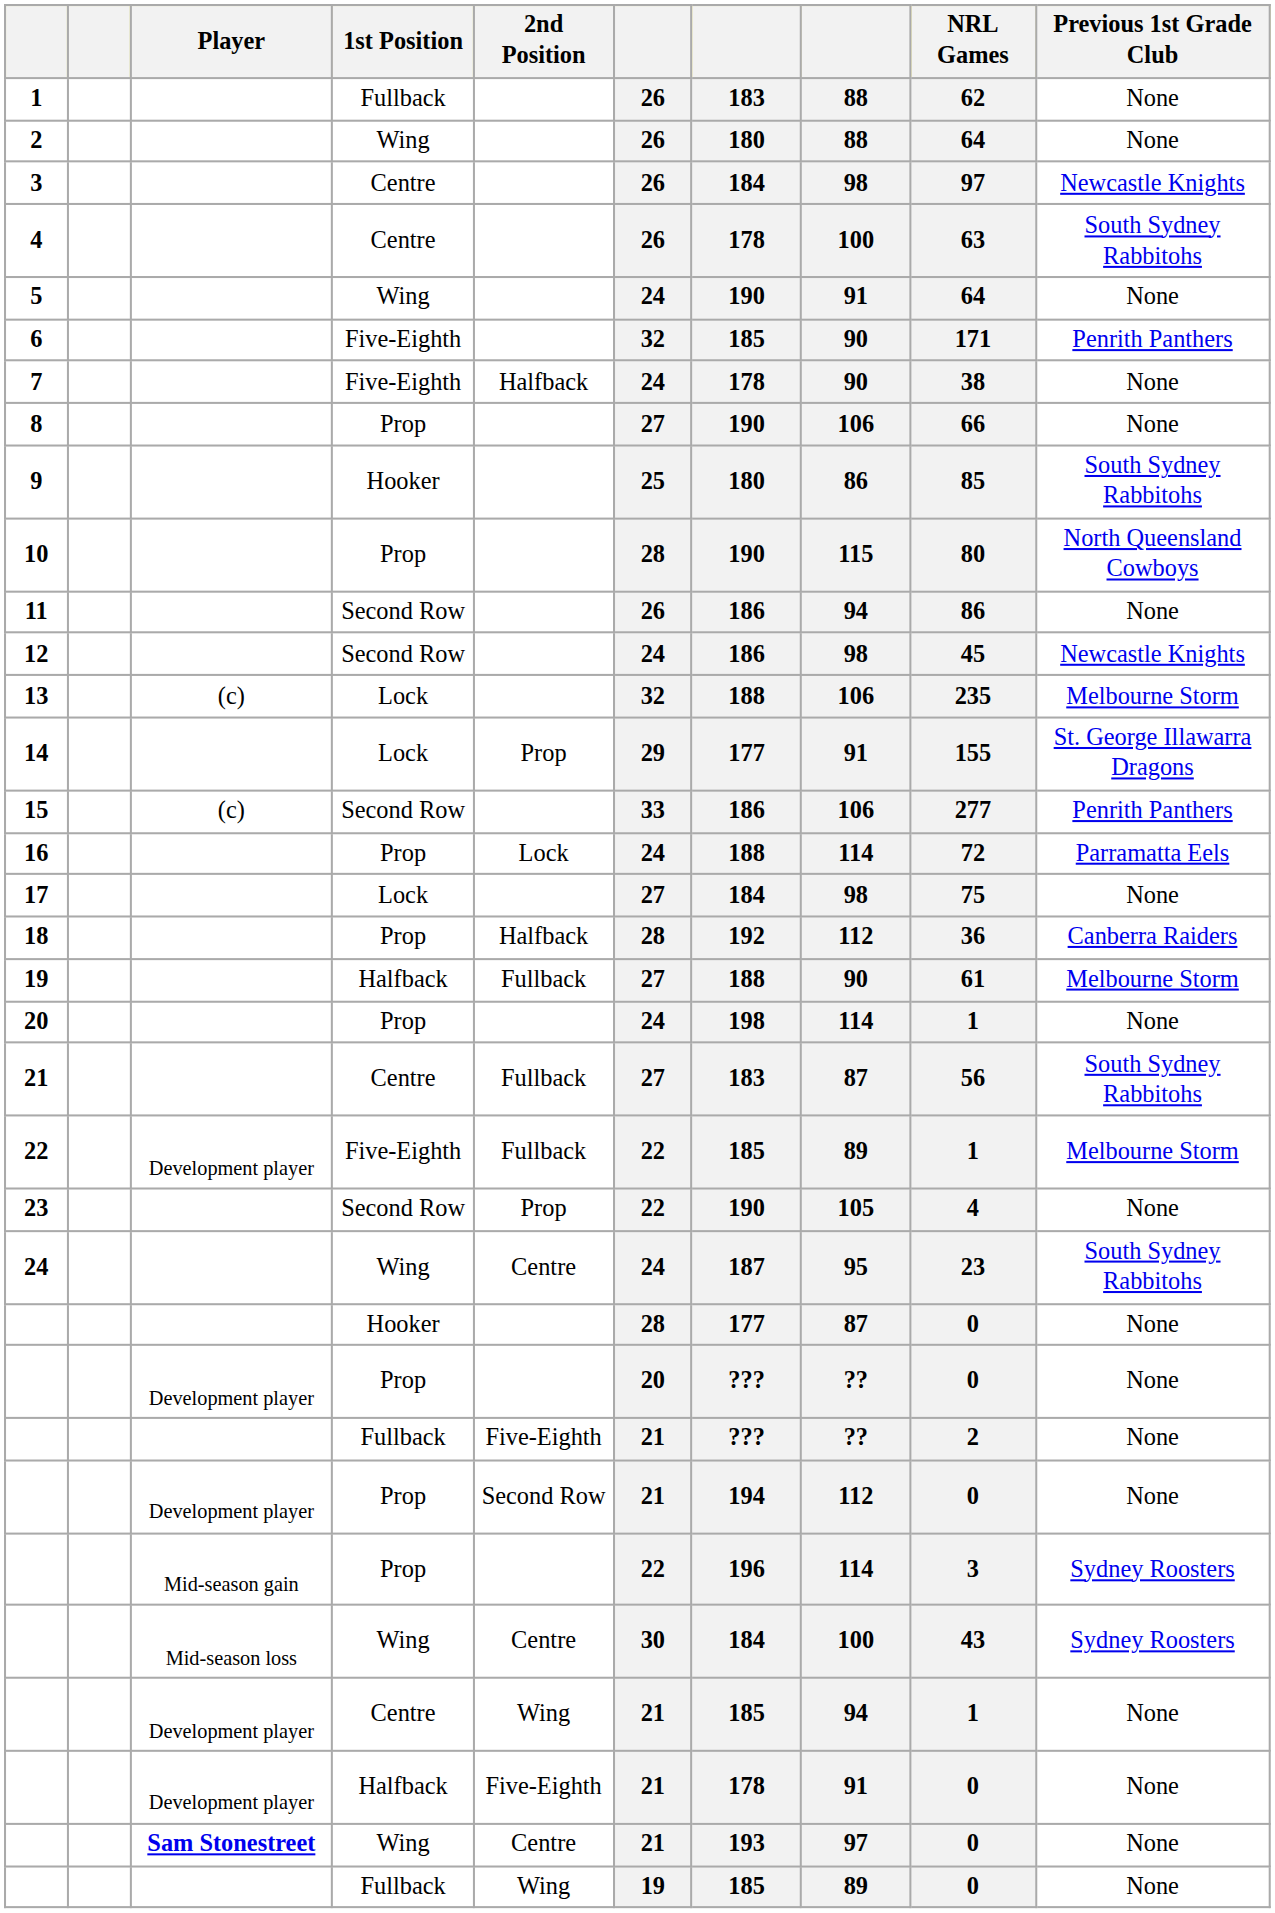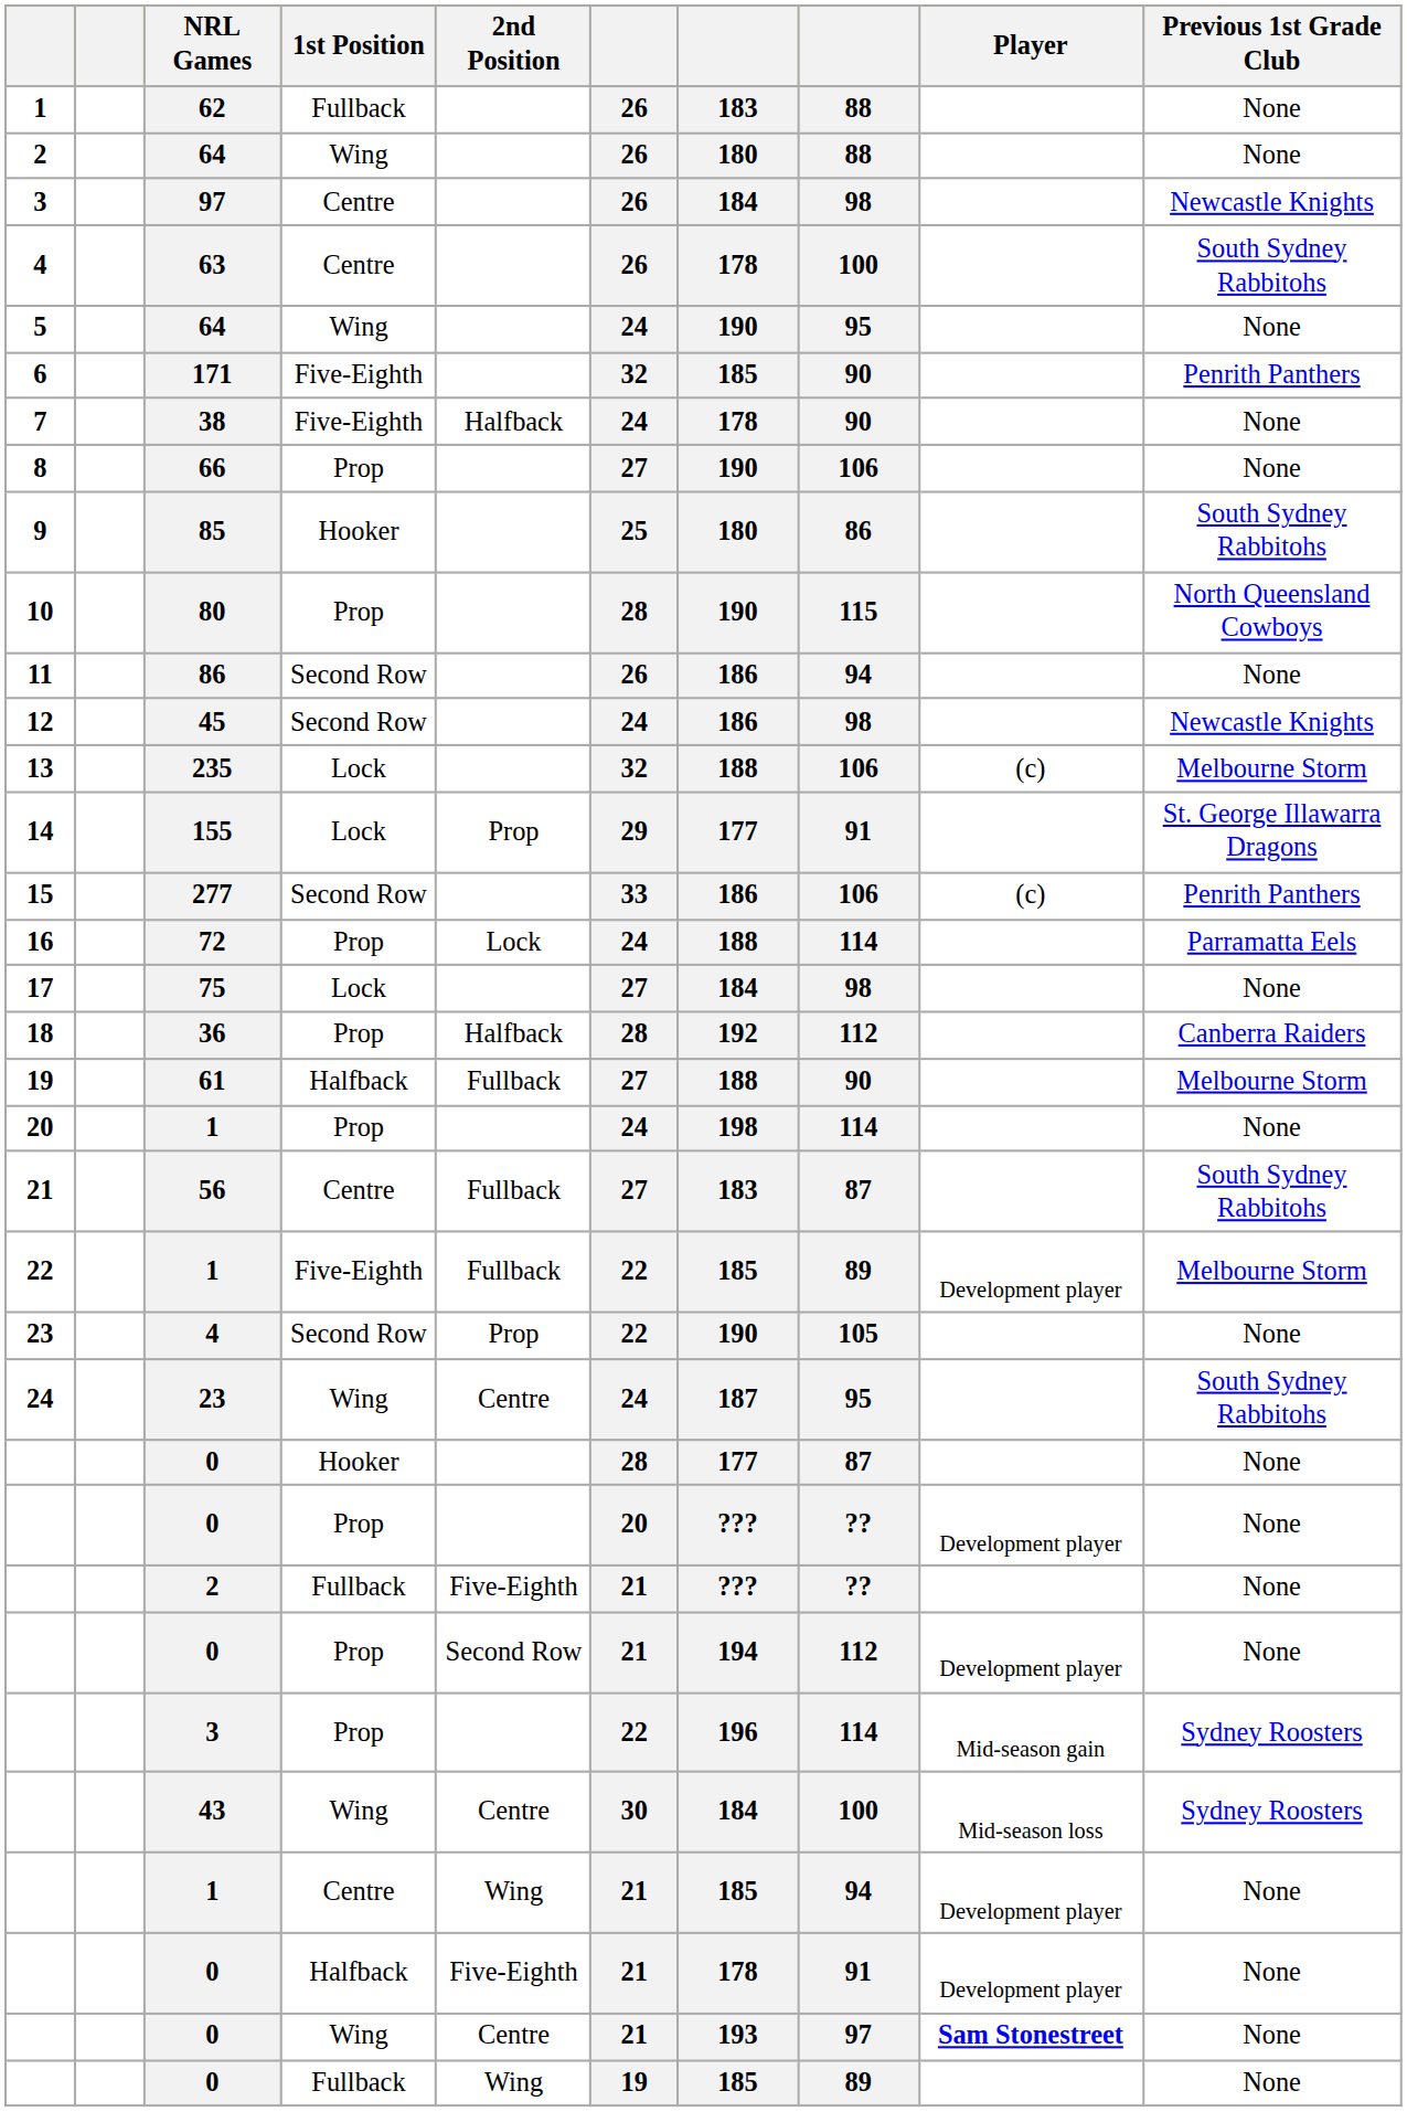 <table class="wikitable sortable"  style="width:100%; font-size:75%;">
 <tr style="background:#fff000;">
 <th width=4%></th>
 <th width=4%></th>
-<th width=13%>Player</th>
+<th width=8%>NRL Games</th>
 <th width=9%>1st Position</th>
 <th width=9%>2nd Position</th>
 <th width=5%></th>
 <th width=7%></th>
 <th width=7%></th>
-<th width=8%>NRL Games</th>
+<th width=13%>Player</th>
 <th width=15%>Previous 1st Grade Club</th>
 </tr>
 <tr style="background:#fff;">
 <td align=center><strong>1</strong></td>
 <td align=center></td>
-<td align=center><strong> </strong></td>
+<th width=8%>62</th>
 <td align=center>Fullback</td>
 <td align=center></td>
 <th width=5%>26</th>
 <th width=7%>183</th>
 <th width=7%>88</th>
-<th width=8%>62</th>
+<td align=center><strong> </strong></td>
 <td align=center>None</td>
 </tr>
 <tr style="background:#fff;">
 <td align=center><strong>2</strong></td>
 <td align=center></td>
-<td align=center><strong> </strong></td>
+<th width=8%>64</th>
 <td align=center>Wing</td>
 <td align=center></td>
 <th width=5%>26</th>
 <th width=7%>180</th>
 <th width=7%>88</th>
-<th width=8%>64</th>
+<td align=center><strong> </strong></td>
 <td align=center>None</td>
 </tr>
 <tr style="background:#fff;">
 <td align=center><strong>3</strong></td>
 <td align=center></td>
-<td align=center><strong> </strong></td>
+<th width=8%>97</th>
 <td align=center>Centre</td>
 <td align=center></td>
 <th width=5%>26</th>
 <th width=7%>184</th>
 <th width=7%>98</th>
-<th width=8%>97</th>
+<td align=center><strong> </strong></td>
 <td align=center><a href='#'>Newcastle Knights</a></td>
 </tr>
 <tr style="background:#fff;">
 <td align=center><strong>4</strong></td>
 <td align=center></td>
-<td align=center><strong> </strong></td>
+<th width=8%>63</th>
 <td align=center>Centre</td>
 <td align=center></td>
 <th width=5%>26</th>
 <th width=7%>178</th>
 <th width=7%>100</th>
-<th width=8%>63</th>
+<td align=center><strong> </strong></td>
 <td align=center><a href='#'>South Sydney Rabbitohs</a></td>
 </tr>
 <tr style="background:#fff;">
 <td align=center><strong>5</strong></td>
 <td align=center></td>
-<td align=center><strong> </strong></td>
+<th width=8%>64</th>
 <td align=center>Wing</td>
 <td align=center></td>
 <th width=5%>24</th>
 <th width=7%>190</th>
-<th width=7%>91</th>
-<th width=8%>64</th>
+<th width=7%>95</th>
+<td align=center><strong> </strong></td>
 <td align=center>None</td>
 </tr>
 <tr style="background:#fff;">
 <td align=center><strong>6</strong></td>
 <td align=center></td>
-<td align=center><strong> </strong></td>
+<th width=8%>171</th>
 <td align=center>Five-Eighth</td>
 <td align=center></td>
 <th width=5%>32</th>
 <th width=7%>185</th>
 <th width=7%>90</th>
-<th width=8%>171</th>
+<td align=center><strong> </strong></td>
 <td align=center><a href='#'>Penrith Panthers</a></td>
 </tr>
 <tr style="background:#fff;">
 <td align=center><strong>7</strong></td>
 <td align=center></td>
-<td align=center><strong> </strong></td>
+<th width=8%>38</th>
 <td align=center>Five-Eighth</td>
 <td align=center>Halfback</td>
 <th width=5%>24</th>
 <th width=7%>178</th>
 <th width=7%>90</th>
-<th width=8%>38</th>
+<td align=center><strong> </strong></td>
 <td align=center>None</td>
 </tr>
 <tr style="background:#fff;">
 <td align=center><strong>8</strong></td>
 <td align=center></td>
-<td align=center><strong> </strong></td>
+<th width=8%>66</th>
 <td align=center>Prop</td>
 <td align=center></td>
 <th width=5%>27</th>
 <th width=7%>190</th>
 <th width=7%>106</th>
-<th width=8%>66</th>
+<td align=center><strong> </strong></td>
 <td align=center>None</td>
 </tr>
 <tr style="background:#fff;">
 <td align=center><strong>9</strong></td>
 <td align=center></td>
-<td align=center><strong> </strong></td>
+<th width=8%>85</th>
 <td align=center>Hooker</td>
 <td align=center></td>
 <th width=5%>25</th>
 <th width=7%>180</th>
 <th width=7%>86</th>
-<th width=8%>85</th>
+<td align=center><strong> </strong></td>
 <td align=center><a href='#'>South Sydney Rabbitohs</a></td>
 </tr>
 <tr style="background:#fff;">
 <td align=center><strong>10</strong></td>
 <td align=center></td>
-<td align=center><strong> </strong></td>
+<th width=8%>80</th>
 <td align=center>Prop</td>
 <td align=center></td>
 <th width=5%>28</th>
 <th width=7%>190</th>
 <th width=7%>115</th>
-<th width=8%>80</th>
+<td align=center><strong> </strong></td>
 <td align=center><a href='#'>North Queensland Cowboys</a></td>
 </tr>
 <tr style="background:#fff;">
 <td align=center><strong>11</strong></td>
 <td align=center></td>
-<td align=center><strong> </strong></td>
+<th width=8%>86</th>
 <td align=center>Second Row</td>
 <td align=center></td>
 <th width=5%>26</th>
 <th width=7%>186</th>
 <th width=7%>94</th>
-<th width=8%>86</th>
+<td align=center><strong> </strong></td>
 <td align=center>None</td>
 </tr>
 <tr style="background:#fff;">
 <td align=center><strong>12</strong></td>
 <td align=center></td>
-<td align=center><strong> </strong></td>
+<th width=8%>45</th>
 <td align=center>Second Row</td>
 <td align=center></td>
 <th width=5%>24</th>
 <th width=7%>186</th>
 <th width=7%>98</th>
-<th width=8%>45</th>
+<td align=center><strong> </strong></td>
 <td align=center><a href='#'>Newcastle Knights</a></td>
 </tr>
 <tr style="background:#fff;">
 <td align=center><strong>13</strong></td>
 <td align=center></td>
-<td align=center><strong> </strong> (c)</td>
+<th width=8%>235</th>
 <td align=center>Lock</td>
 <td align=center></td>
 <th width=5%>32</th>
 <th width=7%>188</th>
 <th width=7%>106</th>
-<th width=8%>235</th>
+<td align=center><strong> </strong> (c)</td>
 <td align=center><a href='#'>Melbourne Storm</a></td>
 </tr>
 <tr style="background:#fff;">
 <td align=center><strong>14</strong></td>
 <td align=center></td>
-<td align=center><strong> </strong></td>
+<th width=8%>155</th>
 <td align=center>Lock</td>
 <td align=center>Prop</td>
 <th width=5%>29</th>
 <th width=7%>177</th>
 <th width=7%>91</th>
-<th width=8%>155</th>
+<td align=center><strong> </strong></td>
 <td align=center><a href='#'>St. George Illawarra Dragons</a></td>
 </tr>
 <tr style="background:#fff;">
 <td align=center><strong>15</strong></td>
 <td align=center></td>
-<td align=center><strong> </strong> (c)</td>
+<th width=8%>277</th>
 <td align=center>Second Row</td>
 <td align=center></td>
 <th width=5%>33</th>
 <th width=7%>186</th>
 <th width=7%>106</th>
-<th width=8%>277</th>
+<td align=center><strong> </strong> (c)</td>
 <td align=center><a href='#'>Penrith Panthers</a></td>
 </tr>
 <tr style="background:#fff;">
 <td align=center><strong>16</strong></td>
 <td align=center></td>
-<td align=center><strong> </strong></td>
+<th width=8%>72</th>
 <td align=center>Prop</td>
 <td align=center>Lock</td>
 <th width=5%>24</th>
 <th width=7%>188</th>
 <th width=7%>114</th>
-<th width=8%>72</th>
+<td align=center><strong> </strong></td>
 <td align=center><a href='#'>Parramatta Eels</a></td>
 </tr>
 <tr style="background:#fff;">
 <td align=center><strong>17</strong></td>
 <td align=center></td>
-<td align=center><strong> </strong></td>
+<th width=8%>75</th>
 <td align=center>Lock</td>
 <td align=center></td>
 <th width=5%>27</th>
 <th width=7%>184</th>
 <th width=7%>98</th>
-<th width=8%>75</th>
+<td align=center><strong> </strong></td>
 <td align=center>None</td>
 </tr>
 <tr style="background:#fff;">
 <td align=center><strong>18</strong></td>
 <td align=center></td>
-<td align=center><strong> </strong></td>
+<th width=8%>36</th>
 <td align=center>Prop</td>
 <td align=center>Halfback</td>
 <th width=5%>28</th>
 <th width=7%>192</th>
 <th width=7%>112</th>
-<th width=8%>36</th>
+<td align=center><strong> </strong></td>
 <td align=center><a href='#'>Canberra Raiders</a></td>
 </tr>
 <tr style="background:#fff;">
 <td align=center><strong>19</strong></td>
 <td align=center></td>
-<td align=center><strong> </strong></td>
+<th width=8%>61</th>
 <td align=center>Halfback</td>
 <td align=center>Fullback</td>
 <th width=5%>27</th>
 <th width=7%>188</th>
 <th width=7%>90</th>
-<th width=8%>61</th>
+<td align=center><strong> </strong></td>
 <td align=center><a href='#'>Melbourne Storm</a></td>
 </tr>
 <tr style="background:#fff;">
 <td align=center><strong>20</strong></td>
 <td align=center></td>
-<td align=center><strong> </strong></td>
+<th width=8%>1</th>
 <td align=center>Prop</td>
 <td align=center></td>
 <th width=5%>24</th>
 <th width=7%>198</th>
 <th width=7%>114</th>
-<th width=8%>1</th>
+<td align=center><strong> </strong></td>
 <td align=center>None</td>
 </tr>
 <tr style="background:#fff;">
 <td align=center><strong>21</strong></td>
 <td align=center></td>
-<td align=center><strong> </strong></td>
+<th width=8%>56</th>
 <td align=center>Centre</td>
 <td align=center>Fullback</td>
 <th width=5%>27</th>
 <th width=7%>183</th>
 <th width=7%>87</th>
-<th width=8%>56</th>
+<td align=center><strong> </strong></td>
 <td align=center><a href='#'>South Sydney Rabbitohs</a></td>
 </tr>
 <tr style="background:#fff;">
 <td align=center><strong>22</strong></td>
 <td align=center></td>
-<td align=center><strong> </strong><br><small>Development player</small></td>
+<th width=8%>1</th>
 <td align=center>Five-Eighth</td>
 <td align=center>Fullback</td>
 <th width=5%>22</th>
 <th width=7%>185</th>
 <th width=7%>89</th>
-<th width=8%>1</th>
+<td align=center><strong> </strong><br><small>Development player</small></td>
 <td align=center><a href='#'>Melbourne Storm</a></td>
 </tr>
 <tr style="background:#fff;">
 <td align=center><strong>23</strong></td>
 <td align=center></td>
-<td align=center><strong> </strong></td>
+<th width=8%>4</th>
 <td align=center>Second Row</td>
 <td align=center>Prop</td>
 <th width=5%>22</th>
 <th width=7%>190</th>
 <th width=7%>105</th>
-<th width=8%>4</th>
+<td align=center><strong> </strong></td>
 <td align=center>None</td>
 </tr>
 <tr style="background:#fff;">
 <td align=center><strong>24</strong></td>
 <td align=center></td>
-<td align=center><strong> </strong></td>
+<th width=8%>23</th>
 <td align=center>Wing</td>
 <td align=center>Centre</td>
 <th width=5%>24</th>
 <th width=7%>187</th>
 <th width=7%>95</th>
-<th width=8%>23</th>
+<td align=center><strong> </strong></td>
 <td align=center><a href='#'>South Sydney Rabbitohs</a></td>
 </tr>
 <tr style="background:#fff;">
 <td align=center></td>
 <td align=center></td>
-<td align=center><strong> </strong></td>
+<th width=8%>0</th>
 <td align=center>Hooker</td>
 <td align=center></td>
 <th width=5%>28</th>
 <th width=7%>177</th>
 <th width=7%>87</th>
-<th width=8%>0</th>
+<td align=center><strong> </strong></td>
 <td align=center>None</td>
 </tr>
 <tr style="background:#fff;">
 <td align=center></td>
 <td align=center></td>
-<td align=center><strong> </strong><br><small>Development player</small></td>
+<th width=8%>0</th>
 <td align=center>Prop</td>
 <td align=center></td>
 <th width=5%>20</th>
 <th width=7%>???</th>
 <th width=7%>??</th>
-<th width=8%>0</th>
+<td align=center><strong> </strong><br><small>Development player</small></td>
 <td align=center>None</td>
 </tr>
 <tr style="background:#fff;">
 <td align=center></td>
 <td align=center></td>
-<td align=center><strong> </strong></td>
+<th width=8%>2</th>
 <td align=center>Fullback</td>
 <td align=center>Five-Eighth</td>
 <th width=5%>21</th>
 <th width=7%>???</th>
 <th width=7%>??</th>
-<th width=8%>2</th>
+<td align=center><strong> </strong></td>
 <td align=center>None</td>
 </tr>
 <tr style="background:#fff;">
 <td align=center></td>
 <td align=center></td>
-<td align=center><strong> </strong><br><small>Development player</small></td>
+<th width=8%>0</th>
 <td align=center>Prop</td>
 <td align=center>Second Row</td>
 <th width=5%>21</th>
 <th width=7%>194</th>
 <th width=7%>112</th>
-<th width=8%>0</th>
+<td align=center><strong> </strong><br><small>Development player</small></td>
 <td align=center>None</td>
 </tr>
 <tr style="background:#fff;">
 <td align=center></td>
 <td align=center></td>
-<td align=center><strong> </strong><br><small>Mid-season gain</small></td>
+<th width=8%>3</th>
 <td align=center>Prop</td>
 <td align=center></td>
 <th width=5%>22</th>
 <th width=7%>196</th>
 <th width=7%>114</th>
-<th width=8%>3</th>
+<td align=center><strong> </strong><br><small>Mid-season gain</small></td>
 <td align=center><a href='#'>Sydney Roosters</a></td>
 </tr>
 <tr style="background:#fff;">
 <td align=center></td>
 <td align=center></td>
-<td align=center><strong> </strong><br><small>Mid-season loss</small></td>
+<th width=8%>43</th>
 <td align=center>Wing</td>
 <td align=center>Centre</td>
 <th width=5%>30</th>
 <th width=7%>184</th>
 <th width=7%>100</th>
-<th width=8%>43</th>
+<td align=center><strong> </strong><br><small>Mid-season loss</small></td>
 <td align=center><a href='#'>Sydney Roosters</a></td>
 </tr>
 <tr style="background:#fff;">
 <td align=center></td>
 <td align=center></td>
-<td align=center><strong> </strong><br><small>Development player</small></td>
+<th width=8%>1</th>
 <td align=center>Centre</td>
 <td align=center>Wing</td>
 <th width=5%>21</th>
 <th width=7%>185</th>
 <th width=7%>94</th>
-<th width=8%>1</th>
+<td align=center><strong> </strong><br><small>Development player</small></td>
 <td align=center>None</td>
 </tr>
 <tr style="background:#fff;">
 <td align=center></td>
 <td align=center></td>
-<td align=center><strong> </strong><br><small>Development player</small></td>
+<th width=8%>0</th>
 <td align=center>Halfback</td>
 <td align=center>Five-Eighth</td>
 <th width=5%>21</th>
 <th width=7%>178</th>
 <th width=7%>91</th>
-<th width=8%>0</th>
+<td align=center><strong> </strong><br><small>Development player</small></td>
 <td align=center>None</td>
 </tr>
 <tr style="background:#fff;">
 <td align=center></td>
 <td align=center></td>
-<td align=center><a href='#'><strong>Sam Stonestreet</strong></a></td>
+<th width=8%>0</th>
 <td align=center>Wing</td>
 <td align=center>Centre</td>
 <th width=5%>21</th>
 <th width=7%>193</th>
 <th width=7%>97</th>
-<th width=8%>0</th>
+<td align=center><a href='#'><strong>Sam Stonestreet</strong></a></td>
 <td align=center>None</td>
 </tr>
 <tr style="background:#fff;">
 <td align=center></td>
 <td align=center></td>
-<td align=center><strong> </strong></td>
+<th width=8%>0</th>
 <td align=center>Fullback</td>
 <td align=center>Wing</td>
 <th width=5%>19</th>
 <th width=7%>185</th>
 <th width=7%>89</th>
-<th width=8%>0</th>
+<td align=center><strong> </strong></td>
 <td align=center>None</td>
 </tr>
 </table>
